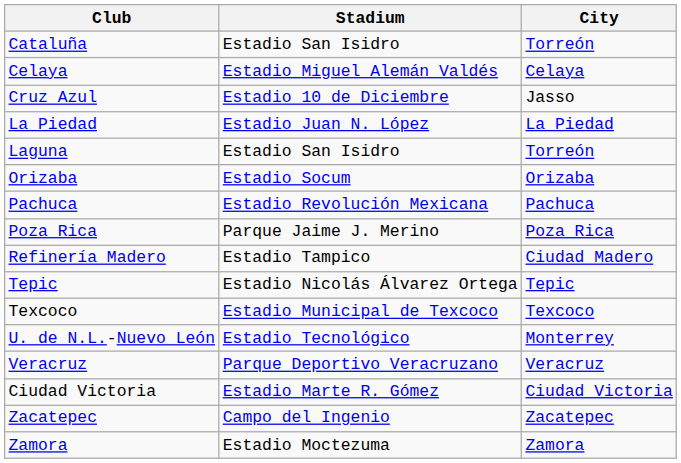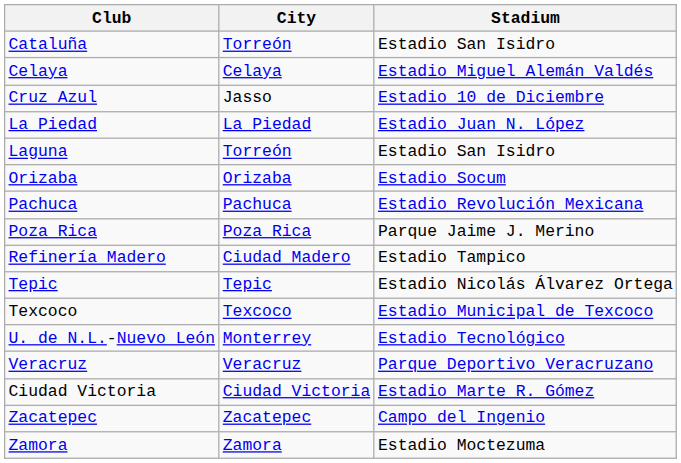 <table class="wikitable sortable">
 <tr>
 <th>Club</th>
+<th>City</th>
 <th>Stadium</th>
-<th>City</th>
 </tr>
 <tr>
 <td><a href='#'>Cataluña</a></td>
+<td><a href='#'>Torreón</a></td>
 <td>Estadio San Isidro</td>
-<td><a href='#'>Torreón</a></td>
 </tr>
 <tr>
 <td><a href='#'>Celaya</a></td>
+<td><a href='#'>Celaya</a></td>
 <td><a href='#'>Estadio Miguel Alemán Valdés</a></td>
-<td><a href='#'>Celaya</a></td>
 </tr>
 <tr>
 <td><a href='#'>Cruz Azul</a></td>
+<td>Jasso</td>
 <td><a href='#'>Estadio 10 de Diciembre</a></td>
-<td>Jasso</td>
 </tr>
 <tr>
 <td><a href='#'>La Piedad</a></td>
+<td><a href='#'>La Piedad</a></td>
 <td><a href='#'>Estadio Juan N. López</a></td>
-<td><a href='#'>La Piedad</a></td>
 </tr>
 <tr>
 <td><a href='#'>Laguna</a></td>
+<td><a href='#'>Torreón</a></td>
 <td>Estadio San Isidro</td>
-<td><a href='#'>Torreón</a></td>
 </tr>
 <tr>
 <td><a href='#'>Orizaba</a></td>
+<td><a href='#'>Orizaba</a></td>
 <td><a href='#'>Estadio Socum</a></td>
-<td><a href='#'>Orizaba</a></td>
 </tr>
 <tr>
 <td><a href='#'>Pachuca</a></td>
+<td><a href='#'>Pachuca</a></td>
 <td><a href='#'>Estadio Revolución Mexicana</a></td>
-<td><a href='#'>Pachuca</a></td>
 </tr>
 <tr>
 <td><a href='#'>Poza Rica</a></td>
+<td><a href='#'>Poza Rica</a></td>
 <td>Parque Jaime J. Merino</td>
-<td><a href='#'>Poza Rica</a></td>
 </tr>
 <tr>
 <td><a href='#'>Refinería Madero</a></td>
+<td><a href='#'>Ciudad Madero</a></td>
 <td>Estadio Tampico</td>
-<td><a href='#'>Ciudad Madero</a></td>
 </tr>
 <tr>
 <td><a href='#'>Tepic</a></td>
+<td><a href='#'>Tepic</a></td>
 <td>Estadio Nicolás Álvarez Ortega</td>
-<td><a href='#'>Tepic</a></td>
 </tr>
 <tr>
 <td>Texcoco</td>
+<td><a href='#'>Texcoco</a></td>
 <td><a href='#'>Estadio Municipal de Texcoco</a></td>
-<td><a href='#'>Texcoco</a></td>
 </tr>
 <tr>
 <td><a href='#'>U. de N.L.</a>-<a href='#'>Nuevo León</a></td>
+<td><a href='#'>Monterrey</a></td>
 <td><a href='#'>Estadio Tecnológico</a></td>
-<td><a href='#'>Monterrey</a></td>
 </tr>
 <tr>
 <td><a href='#'>Veracruz</a></td>
+<td><a href='#'>Veracruz</a></td>
 <td><a href='#'>Parque Deportivo Veracruzano</a></td>
-<td><a href='#'>Veracruz</a></td>
 </tr>
 <tr>
 <td>Ciudad Victoria</td>
+<td><a href='#'>Ciudad Victoria</a></td>
 <td><a href='#'>Estadio Marte R. Gómez</a></td>
-<td><a href='#'>Ciudad Victoria</a></td>
 </tr>
 <tr>
 <td><a href='#'>Zacatepec</a></td>
+<td><a href='#'>Zacatepec</a></td>
 <td><a href='#'>Campo del Ingenio</a></td>
-<td><a href='#'>Zacatepec</a></td>
 </tr>
 <tr>
 <td><a href='#'>Zamora</a></td>
+<td><a href='#'>Zamora</a></td>
 <td>Estadio Moctezuma</td>
-<td><a href='#'>Zamora</a></td>
 </tr>
 </table>
